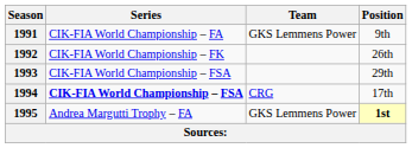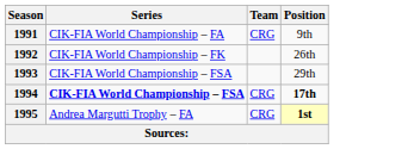 <table class="wikitable" style="font-size: 85%; text-align:center">
 <tr>
 <th>Season</th>
 <th>Series</th>
 <th>Team</th>
 <th>Position</th>
 </tr>
 <tr>
 <th>1991</th>
 <td align="left"><a href='#'>CIK-FIA World Championship</a> – <a href='#'>FA</a></td>
-<td align="left">GKS Lemmens Power</td>
+<td align="left"><a href='#'>CRG</a></td>
 <td>9th</td>
 </tr>
 <tr>
 <th>1992</th>
 <td align="left"><a href='#'>CIK-FIA World Championship</a> – <a href='#'>FK</a></td>
 <td align="left"></td>
 <td>26th</td>
 </tr>
 <tr>
 <th>1993</th>
 <td align="left"><a href='#'>CIK-FIA World Championship</a> – <a href='#'>FSA</a></td>
 <td align="left"></td>
 <td>29th</td>
 </tr>
 <tr>
 <th>1994</th>
 <td align="left"><strong><a href='#'>CIK-FIA World Championship</a> – <a href='#'>FSA</a></strong></td>
 <td align="left"><a href='#'>CRG</a></td>
-<td>17th</td>
+<td><strong>17th</strong></td>
 </tr>
 <tr>
 <th>1995</th>
 <td align="left"><a href='#'>Andrea Margutti Trophy</a> – <a href='#'>FA</a></td>
-<td align="left">GKS Lemmens Power</td>
+<td align="left"><a href='#'>CRG</a></td>
 <td style="background:#FFFFBF;"><strong>1st</strong></td>
 </tr>
 <tr>
 <th colspan="4">Sources:</th>
 </tr>
 </table>
